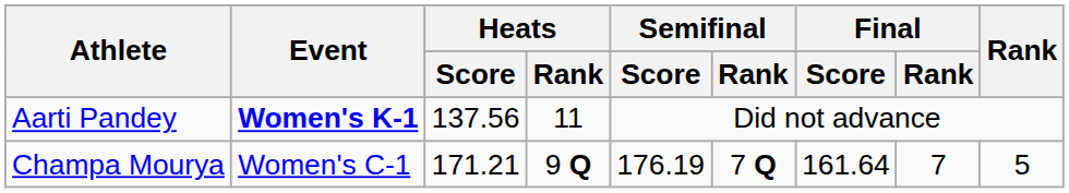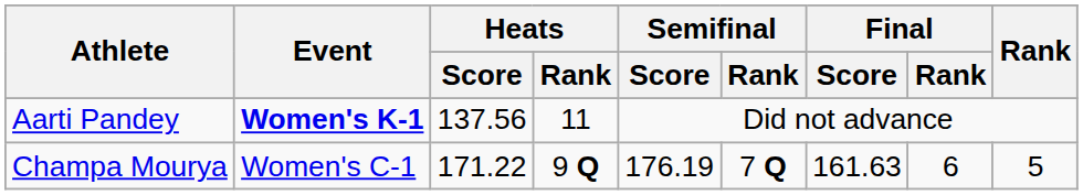 <table class=wikitable style="text-align:center; font-size:90%">
 <tr>
 <th rowspan="2">Athlete</th>
 <th rowspan="2">Event</th>
 <th colspan="2">Heats</th>
 <th colspan="2">Semifinal</th>
 <th colspan="2">Final</th>
 <th rowspan="2">Rank</th>
 </tr>
 <tr>
 <th>Score</th>
 <th>Rank</th>
 <th>Score</th>
 <th>Rank</th>
 <th>Score</th>
 <th>Rank</th>
 </tr>
 <tr>
 <td align=left><a href='#'>Aarti Pandey</a></td>
 <td align=left><strong><a href='#'>Women's K-1</a></strong></td>
 <td>137.56</td>
 <td>11</td>
 <td colspan="5">Did not advance</td>
 </tr>
 <tr>
 <td align=left><a href='#'>Champa Mourya</a></td>
 <td align=left><a href='#'>Women's C-1</a></td>
-<td>171.21</td>
+<td>171.22</td>
 <td>9 <strong>Q</strong></td>
 <td>176.19</td>
 <td>7 <strong>Q</strong></td>
-<td>161.64</td>
-<td>7</td>
+<td>161.63</td>
+<td>6</td>
 <td>5</td>
 </tr>
 </table>
